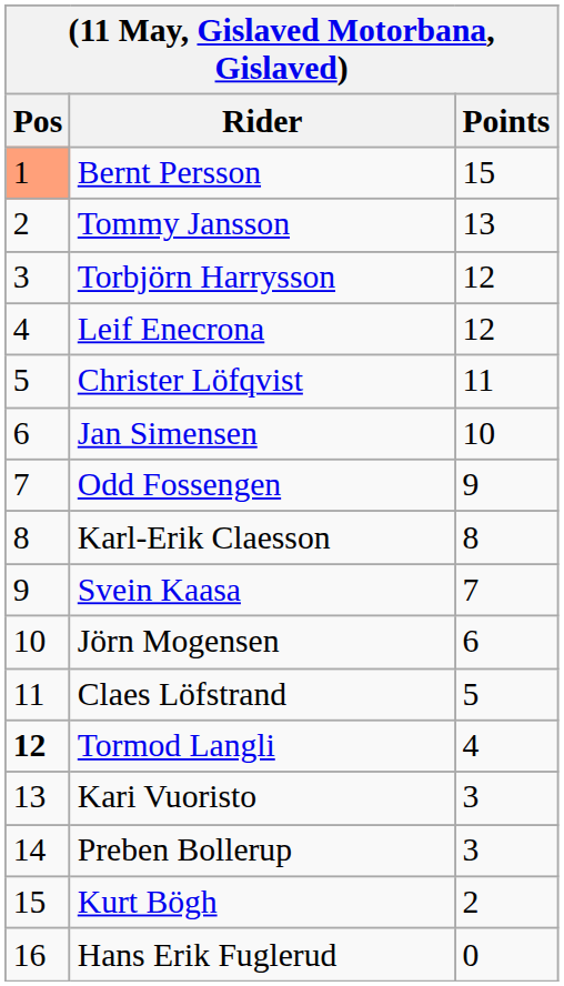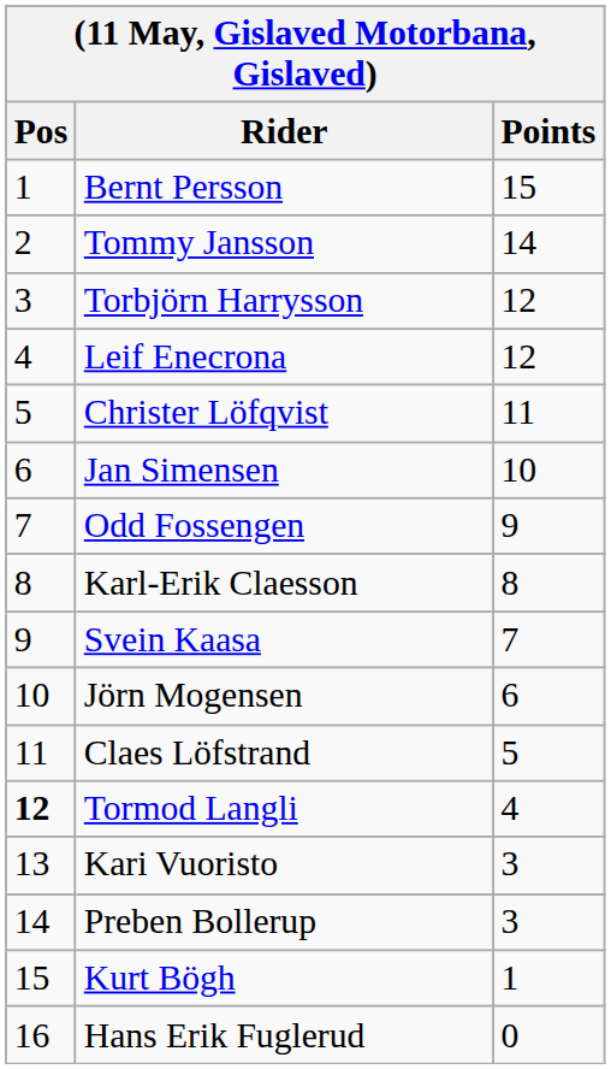 <table class="wikitable">
 <tr>
 <th colspan="6">(11 May, <a href='#'>Gislaved Motorbana</a>, <a href='#'>Gislaved</a>)</th>
 </tr>
 <tr>
 <th width=20>Pos</th>
 <th width=180>Rider</th>
 <th width=40>Points</th>
 </tr>
 <tr>
-<td style="background: lightsalmon;">1</td>
+<td>1</td>
 <td style="text-align:left;"> <a href='#'>Bernt Persson</a></td>
 <td>15</td>
 </tr>
 <tr>
 <td>2</td>
 <td style="text-align:left;"> <a href='#'>Tommy Jansson</a></td>
-<td>13</td>
+<td>14</td>
 </tr>
 <tr>
 <td>3</td>
 <td style="text-align:left;"> <a href='#'>Torbjörn Harrysson</a></td>
 <td>12</td>
 </tr>
 <tr>
 <td>4</td>
 <td style="text-align:left;"> <a href='#'>Leif Enecrona</a></td>
 <td>12</td>
 </tr>
 <tr>
 <td>5</td>
 <td style="text-align:left;"> <a href='#'>Christer Löfqvist</a></td>
 <td>11</td>
 </tr>
 <tr>
 <td>6</td>
 <td style="text-align:left;"> <a href='#'>Jan Simensen</a></td>
 <td>10</td>
 </tr>
 <tr>
 <td>7</td>
 <td style="text-align:left;"> <a href='#'>Odd Fossengen</a></td>
 <td>9</td>
 </tr>
 <tr>
 <td>8</td>
 <td style="text-align:left;"> Karl-Erik Claesson</td>
 <td>8</td>
 </tr>
 <tr>
 <td>9</td>
 <td style="text-align:left;"> <a href='#'>Svein Kaasa</a></td>
 <td>7</td>
 </tr>
 <tr>
 <td>10</td>
 <td style="text-align:left;"> Jörn Mogensen</td>
 <td>6</td>
 </tr>
 <tr>
 <td>11</td>
 <td style="text-align:left;"> Claes Löfstrand</td>
 <td>5</td>
 </tr>
 <tr>
 <td><strong>12</strong></td>
 <td style="text-align:left;"> <a href='#'>Tormod Langli</a></td>
 <td>4</td>
 </tr>
 <tr>
 <td>13</td>
 <td style="text-align:left;"> Kari Vuoristo</td>
 <td>3</td>
 </tr>
 <tr>
 <td>14</td>
 <td style="text-align:left;"> Preben Bollerup</td>
 <td>3</td>
 </tr>
 <tr>
 <td>15</td>
 <td style="text-align:left;"> <a href='#'>Kurt Bögh</a></td>
-<td>2</td>
+<td>1</td>
 </tr>
 <tr>
 <td>16</td>
 <td style="text-align:left;"> Hans Erik Fuglerud</td>
 <td>0</td>
 </tr>
 </table>
